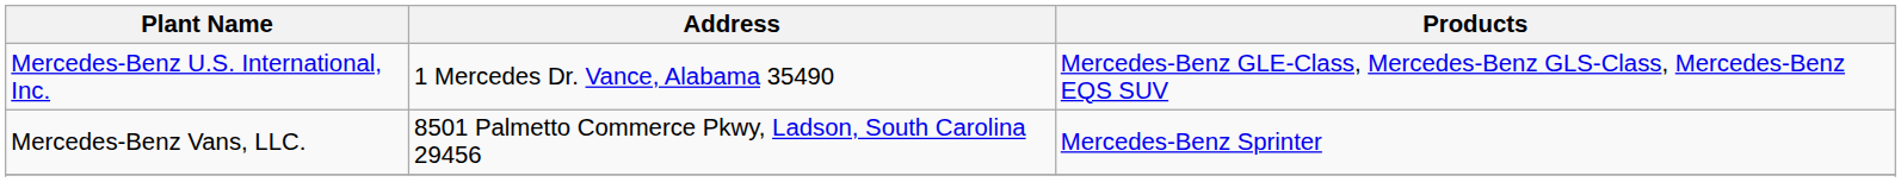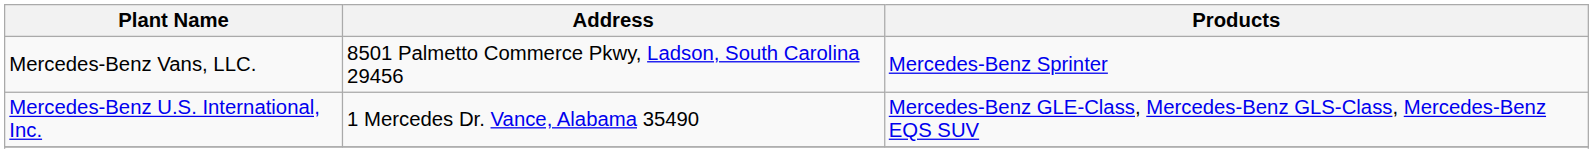 <table class="wikitable">
 <tr>
 <th>Plant Name</th>
 <th>Address</th>
 <th>Products</th>
 </tr>
 <tr --->
+<td>Mercedes-Benz Vans, LLC.</td>
+<td>8501 Palmetto Commerce Pkwy, <a href='#'>Ladson, South Carolina</a> 29456</td>
+<td><a href='#'>Mercedes-Benz Sprinter</a></td>
+</tr>
+<tr --->
 <td><a href='#'>Mercedes-Benz U.S. International, Inc.</a></td>
 <td>1 Mercedes Dr. <a href='#'>Vance, Alabama</a> 35490</td>
 <td><a href='#'>Mercedes-Benz GLE-Class</a>, <a href='#'>Mercedes-Benz GLS-Class</a>, <a href='#'>Mercedes-Benz EQS SUV</a></td>
-</tr>
-<tr --->
-<td>Mercedes-Benz Vans, LLC.</td>
-<td>8501 Palmetto Commerce Pkwy, <a href='#'>Ladson, South Carolina</a> 29456</td>
-<td><a href='#'>Mercedes-Benz Sprinter</a></td>
 </tr>
 <tr --->
 </tr>
 <tr --->
 </tr>
 </table>
